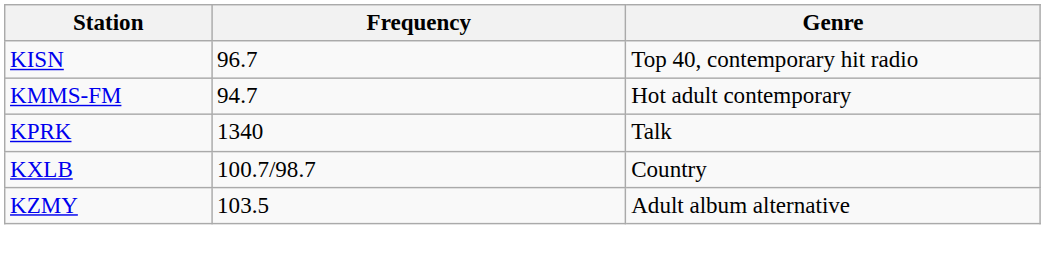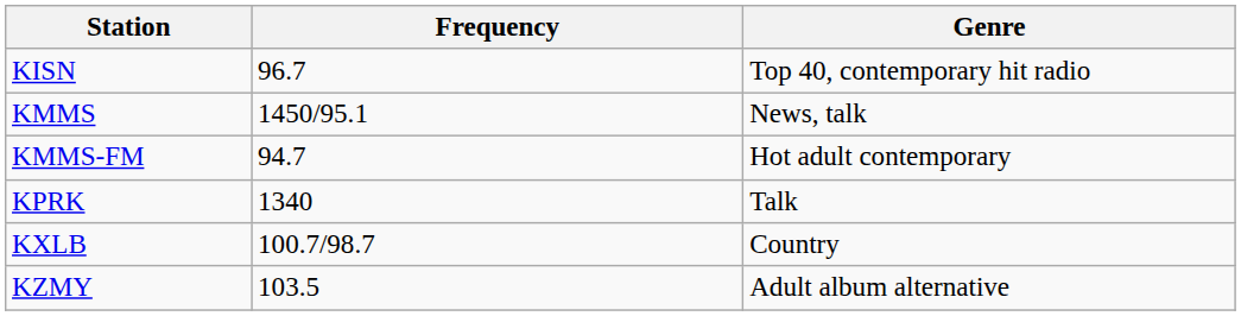 <table class="wikitable" style="width:45em;">
 <tr>
 <th style="width:20%">Station</th>
 <th style="width:40%">Frequency</th>
 <th style="width:40%">Genre</th>
 </tr>
 <tr>
 <td><a href='#'>KISN</a></td>
 <td>96.7</td>
 <td>Top 40, contemporary hit radio</td>
+</tr>
+<tr>
+<td><a href='#'>KMMS</a></td>
+<td>1450/95.1</td>
+<td>News, talk</td>
 </tr>
 <tr>
 <td><a href='#'>KMMS-FM</a></td>
 <td>94.7</td>
 <td>Hot adult contemporary</td>
 </tr>
 <tr>
 <td><a href='#'>KPRK</a></td>
 <td>1340</td>
 <td>Talk</td>
 </tr>
 <tr>
 <td><a href='#'>KXLB</a></td>
 <td>100.7/98.7</td>
 <td>Country</td>
 </tr>
 <tr>
 <td><a href='#'>KZMY</a></td>
 <td>103.5</td>
 <td>Adult album alternative</td>
 </tr>
 </table>
